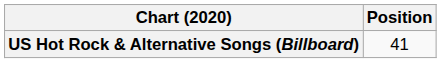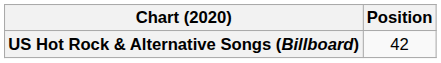 <table class="wikitable plainrowheaders" style="text-align:center">
 <tr>
 <th scope="col">Chart (2020)</th>
 <th scope="col">Position</th>
 </tr>
 <tr>
 <th scope="row">US Hot Rock & Alternative Songs (<em>Billboard</em>)</th>
-<td>41</td>
+<td>42</td>
 </tr>
 </table>
